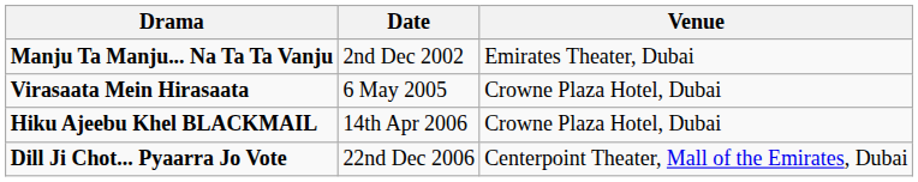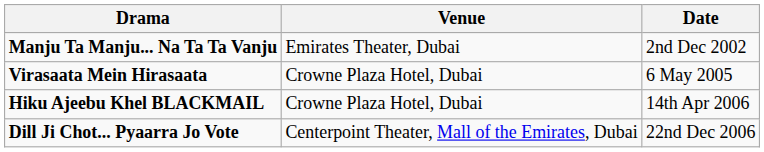 <table class="wikitable">
 <tr>
 <th>Drama</th>
+<th>Venue</th>
 <th>Date</th>
-<th>Venue</th>
 </tr>
 <tr>
 <td><strong>Manju Ta Manju... Na Ta Ta Vanju</strong></td>
+<td>Emirates Theater, Dubai</td>
 <td>2nd Dec 2002</td>
-<td>Emirates Theater, Dubai</td>
 </tr>
 <tr>
 <td><strong>Virasaata Mein Hirasaata</strong></td>
+<td>Crowne Plaza Hotel, Dubai</td>
 <td>6 May 2005</td>
-<td>Crowne Plaza Hotel, Dubai</td>
 </tr>
 <tr>
 <td><strong>Hiku Ajeebu Khel BLACKMAIL</strong></td>
+<td>Crowne Plaza Hotel, Dubai</td>
 <td>14th Apr 2006</td>
-<td>Crowne Plaza Hotel, Dubai</td>
 </tr>
 <tr>
 <td><strong>Dill Ji Chot... Pyaarra Jo Vote</strong></td>
+<td>Centerpoint Theater, <a href='#'>Mall of the Emirates</a>, Dubai</td>
 <td>22nd Dec 2006</td>
-<td>Centerpoint Theater, <a href='#'>Mall of the Emirates</a>, Dubai</td>
 </tr>
 </table>
